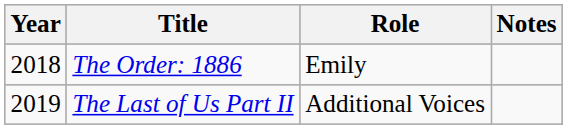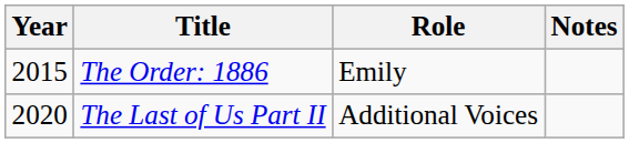 <table class="wikitable">
 <tr>
 <th>Year</th>
 <th>Title</th>
 <th>Role</th>
 <th>Notes</th>
 </tr>
 <tr>
-<td>2018</td>
+<td>2015</td>
 <td><em><a href='#'>The Order: 1886</a></em></td>
 <td>Emily</td>
 <td></td>
 </tr>
 <tr>
-<td>2019</td>
+<td>2020</td>
 <td><em><a href='#'>The Last of Us Part II</a></em></td>
 <td>Additional Voices</td>
 <td></td>
 </tr>
 </table>
